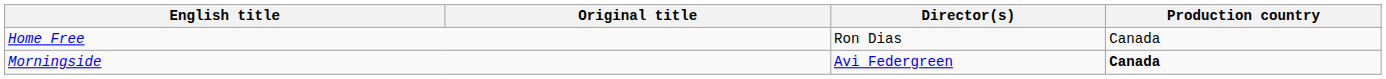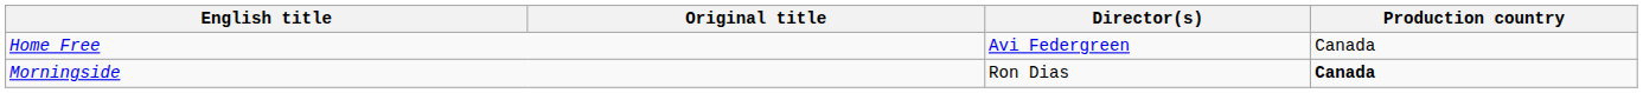 <table class="wikitable" width=100%>
 <tr>
 <th scope="col" width="32%">English title</th>
 <th scope="col" width="28%">Original title</th>
 <th scope="col" width="20%">Director(s)</th>
 <th scope="col" width="20%">Production country</th>
 </tr>
 <tr>
 <td colspan=2><em><a href='#'>Home Free</a></em></td>
-<td>Ron Dias</td>
+<td><a href='#'>Avi Federgreen</a></td>
 <td>Canada</td>
 </tr>
 <tr>
 <td colspan=2><em><a href='#'>Morningside</a></em></td>
-<td><a href='#'>Avi Federgreen</a></td>
+<td>Ron Dias</td>
 <td><strong>Canada</strong></td>
 </tr>
 </table>
